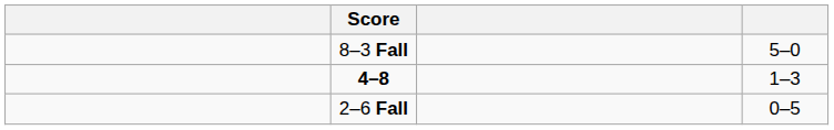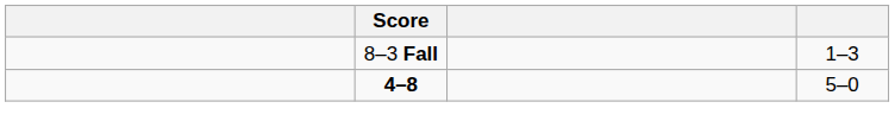 <table class="wikitable" style="text-align: center; ">
 <tr>
 <th align="right" width="270"></th>
 <th width="65">Score</th>
 <th align="left" width="270"></th>
 <th width="65"></th>
 </tr>
 <tr>
 <td align="left"><strong></strong></td>
 <td>8–3 <strong>Fall</strong></td>
 <td align="left"></td>
-<td>5–0 <strong></strong></td>
+<td>1–3 <strong></strong></td>
 </tr>
 <tr>
 <td align="left"></td>
 <td><strong>4–8</strong></td>
 <td align="left"><strong></strong></td>
-<td>1–3 <strong></strong></td>
-</tr>
-<tr>
-<td align="left"></td>
-<td>2–6 <strong>Fall</strong></td>
-<td align="left"><strong></strong></td>
-<td>0–5 <strong></strong></td>
+<td>5–0 <strong></strong></td>
 </tr>
 </table>
